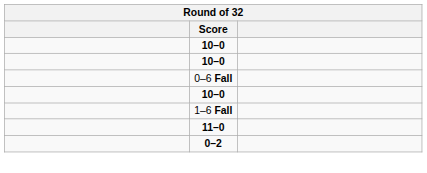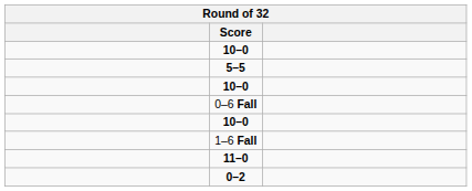 <table class="wikitable" style="text-align: center; font-size:90% ">
 <tr>
 <th colspan=3>Round of 32</th>
 </tr>
 <tr>
 <th align="right" width="250"></th>
 <th width="60">Score</th>
 <th align="left" width="250"></th>
 </tr>
 <tr>
 <td align=left><strong></strong></td>
 <td align=center><strong>10–0</strong></td>
 <td align=left></td>
+</tr>
+<tr>
+<td align=left></td>
+<td align=center><strong>5–5</strong></td>
+<td align=left><strong></strong></td>
 </tr>
 <tr>
 <td align=left><strong></strong></td>
 <td align=center><strong>10–0</strong></td>
 <td align=left></td>
 </tr>
 <tr>
 <td align=left></td>
 <td align=center>0–6 <strong>Fall</strong></td>
 <td align=left><strong></strong></td>
 </tr>
 <tr>
 <td align=left><strong></strong></td>
 <td align=center><strong>10–0</strong></td>
 <td align=left></td>
 </tr>
 <tr>
 <td align=left></td>
 <td align=center>1–6 <strong>Fall</strong></td>
 <td align=left><strong></strong></td>
 </tr>
 <tr>
 <td align=left><strong></strong></td>
 <td align=center><strong>11–0</strong></td>
 <td align=left></td>
 </tr>
 <tr>
 <td align=left></td>
 <td align=center><strong>0–2</strong></td>
 <td align=left><strong></strong></td>
 </tr>
 </table>
